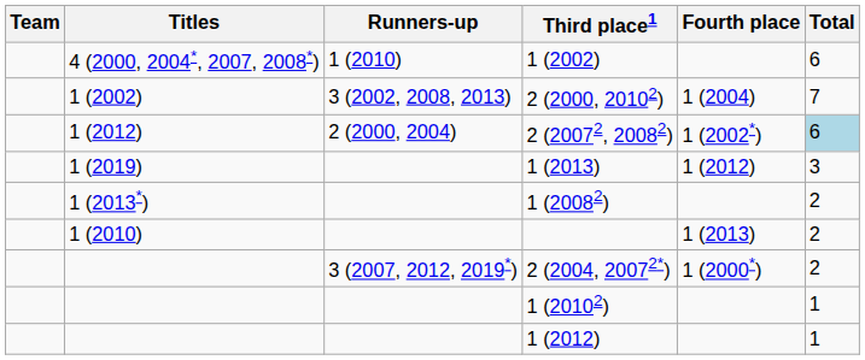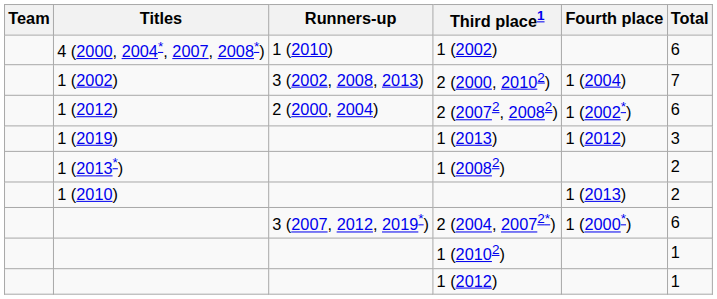 <table class="wikitable sortable">
 <tr>
 <th>Team</th>
 <th>Titles</th>
 <th>Runners-up</th>
 <th>Third place<sup><a href='#'>1</a></sup></th>
 <th>Fourth place</th>
 <th>Total</th>
 </tr>
 <tr>
 <td></td>
 <td>4 (<a href='#'>2000</a>, <a href='#'>2004</a><sup><a href='#'>*</a></sup>, <a href='#'>2007</a>, <a href='#'>2008</a><sup><a href='#'>*</a></sup>)</td>
 <td>1 (<a href='#'>2010</a>)</td>
 <td>1 (<a href='#'>2002</a>)</td>
 <td></td>
 <td>6</td>
 </tr>
 <tr>
 <td></td>
 <td>1 (<a href='#'>2002</a>)</td>
 <td>3 (<a href='#'>2002</a>, <a href='#'>2008</a>, <a href='#'>2013</a>)</td>
 <td>2 (<a href='#'>2000</a>, <a href='#'>2010</a><sup><a href='#'>2</a></sup>)</td>
 <td>1 (<a href='#'>2004</a>)</td>
 <td>7</td>
 </tr>
 <tr>
 <td></td>
 <td>1 (<a href='#'>2012</a>)</td>
 <td>2 (<a href='#'>2000</a>, <a href='#'>2004</a>)</td>
 <td>2 (<a href='#'>2007</a><sup><a href='#'>2</a></sup>, <a href='#'>2008</a><sup><a href='#'>2</a></sup>)</td>
 <td>1 (<a href='#'>2002</a><sup><a href='#'>*</a></sup>)</td>
-<td style="background: lightblue;">6</td>
+<td>6</td>
 </tr>
 <tr>
 <td></td>
 <td>1 (<a href='#'>2019</a>)</td>
 <td></td>
 <td>1 (<a href='#'>2013</a>)</td>
 <td>1 (<a href='#'>2012</a>)</td>
 <td>3</td>
 </tr>
 <tr>
 <td></td>
 <td>1 (<a href='#'>2013</a><sup><a href='#'>*</a></sup>)</td>
 <td></td>
 <td>1 (<a href='#'>2008</a><sup><a href='#'>2</a></sup>)</td>
 <td></td>
 <td>2</td>
 </tr>
 <tr>
 <td></td>
 <td>1 (<a href='#'>2010</a>)</td>
 <td></td>
 <td></td>
 <td>1 (<a href='#'>2013</a>)</td>
 <td>2</td>
 </tr>
 <tr>
 <td></td>
 <td></td>
 <td>3 (<a href='#'>2007</a>, <a href='#'>2012</a>, <a href='#'>2019</a><sup><a href='#'>*</a></sup>)</td>
 <td>2 (<a href='#'>2004</a>, <a href='#'>2007</a><sup><a href='#'>2</a><a href='#'>*</a></sup>)</td>
 <td>1 (<a href='#'>2000</a><sup><a href='#'>*</a></sup>)</td>
-<td>2</td>
+<td>6</td>
 </tr>
 <tr>
 <td></td>
 <td></td>
 <td></td>
 <td>1 (<a href='#'>2010</a><sup><a href='#'>2</a></sup>)</td>
 <td></td>
 <td>1</td>
 </tr>
 <tr>
 <td></td>
 <td></td>
 <td></td>
 <td>1 (<a href='#'>2012</a>)</td>
 <td></td>
 <td>1</td>
 </tr>
 </table>
